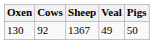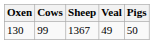 <table class="wikitable">
 <tr>
 <th>Oxen</th>
 <th>Cows</th>
 <th>Sheep</th>
 <th>Veal</th>
 <th>Pigs</th>
 </tr>
 <tr>
 <td>130</td>
-<td>92</td>
+<td>99</td>
 <td>1367</td>
 <td>49</td>
 <td>50</td>
 </tr>
 </table>
